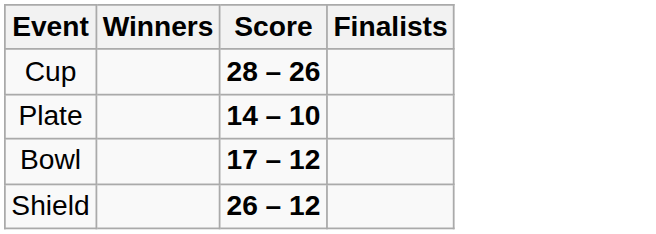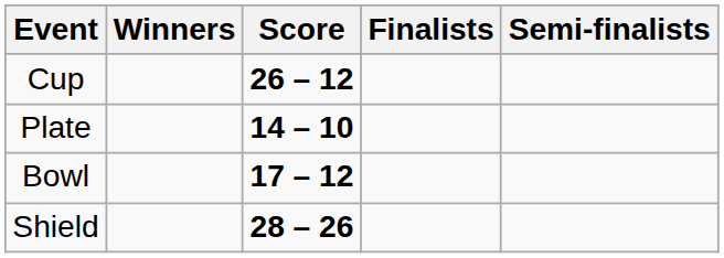 <table class="wikitable" style="text-align: center">
 <tr>
 <th>Event</th>
 <th>Winners</th>
 <th>Score</th>
 <th>Finalists</th>
+<th>Semi-finalists</th>
 </tr>
 <tr>
 <td>Cup</td>
 <td align=left><strong></strong></td>
-<td><strong>28 – 26</strong></td>
+<td><strong>26 – 12</strong></td>
 <td align=left></td>
+<td align=left><br></td>
 </tr>
 <tr>
 <td>Plate</td>
 <td align=left><strong></strong></td>
 <td><strong>14 – 10</strong></td>
 <td align=left></td>
+<td align=left><br></td>
 </tr>
 <tr>
 <td>Bowl</td>
 <td align=left><strong></strong></td>
 <td><strong>17 – 12</strong></td>
 <td align=left></td>
+<td align=left><br></td>
 </tr>
 <tr>
 <td>Shield</td>
 <td align=left><strong></strong></td>
-<td><strong>26 – 12</strong></td>
+<td><strong>28 – 26</strong></td>
 <td align=left></td>
+<td align=left><br></td>
 </tr>
 </table>
